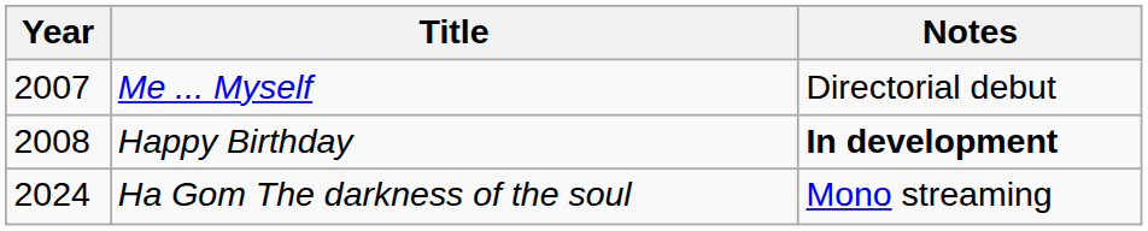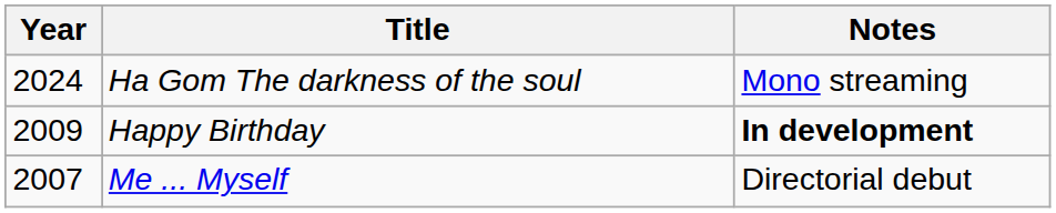 <table class="wikitable sortable" width=60%>
 <tr>
 <th width=5%>Year</th>
 <th width=50%>Title</th>
 <th width=25%>Notes</th>
 </tr>
 <tr>
+<td>2024</td>
+<td><em>Ha Gom The darkness of the soul</em></td>
+<td><a href='#'>Mono</a> streaming</td>
+</tr>
+<tr>
+<td>2009</td>
+<td><em>Happy Birthday</em></td>
+<td><strong>In development</strong></td>
+</tr>
+<tr>
 <td>2007</td>
 <td><em><a href='#'>Me ... Myself</a></em></td>
 <td>Directorial debut</td>
 </tr>
-<tr>
-<td>2008</td>
-<td><em>Happy Birthday</em></td>
-<td><strong>In development</strong></td>
-</tr>
-<tr>
-<td>2024</td>
-<td><em>Ha Gom The darkness of the soul</em></td>
-<td><a href='#'>Mono</a> streaming</td>
-</tr>
 </table>
